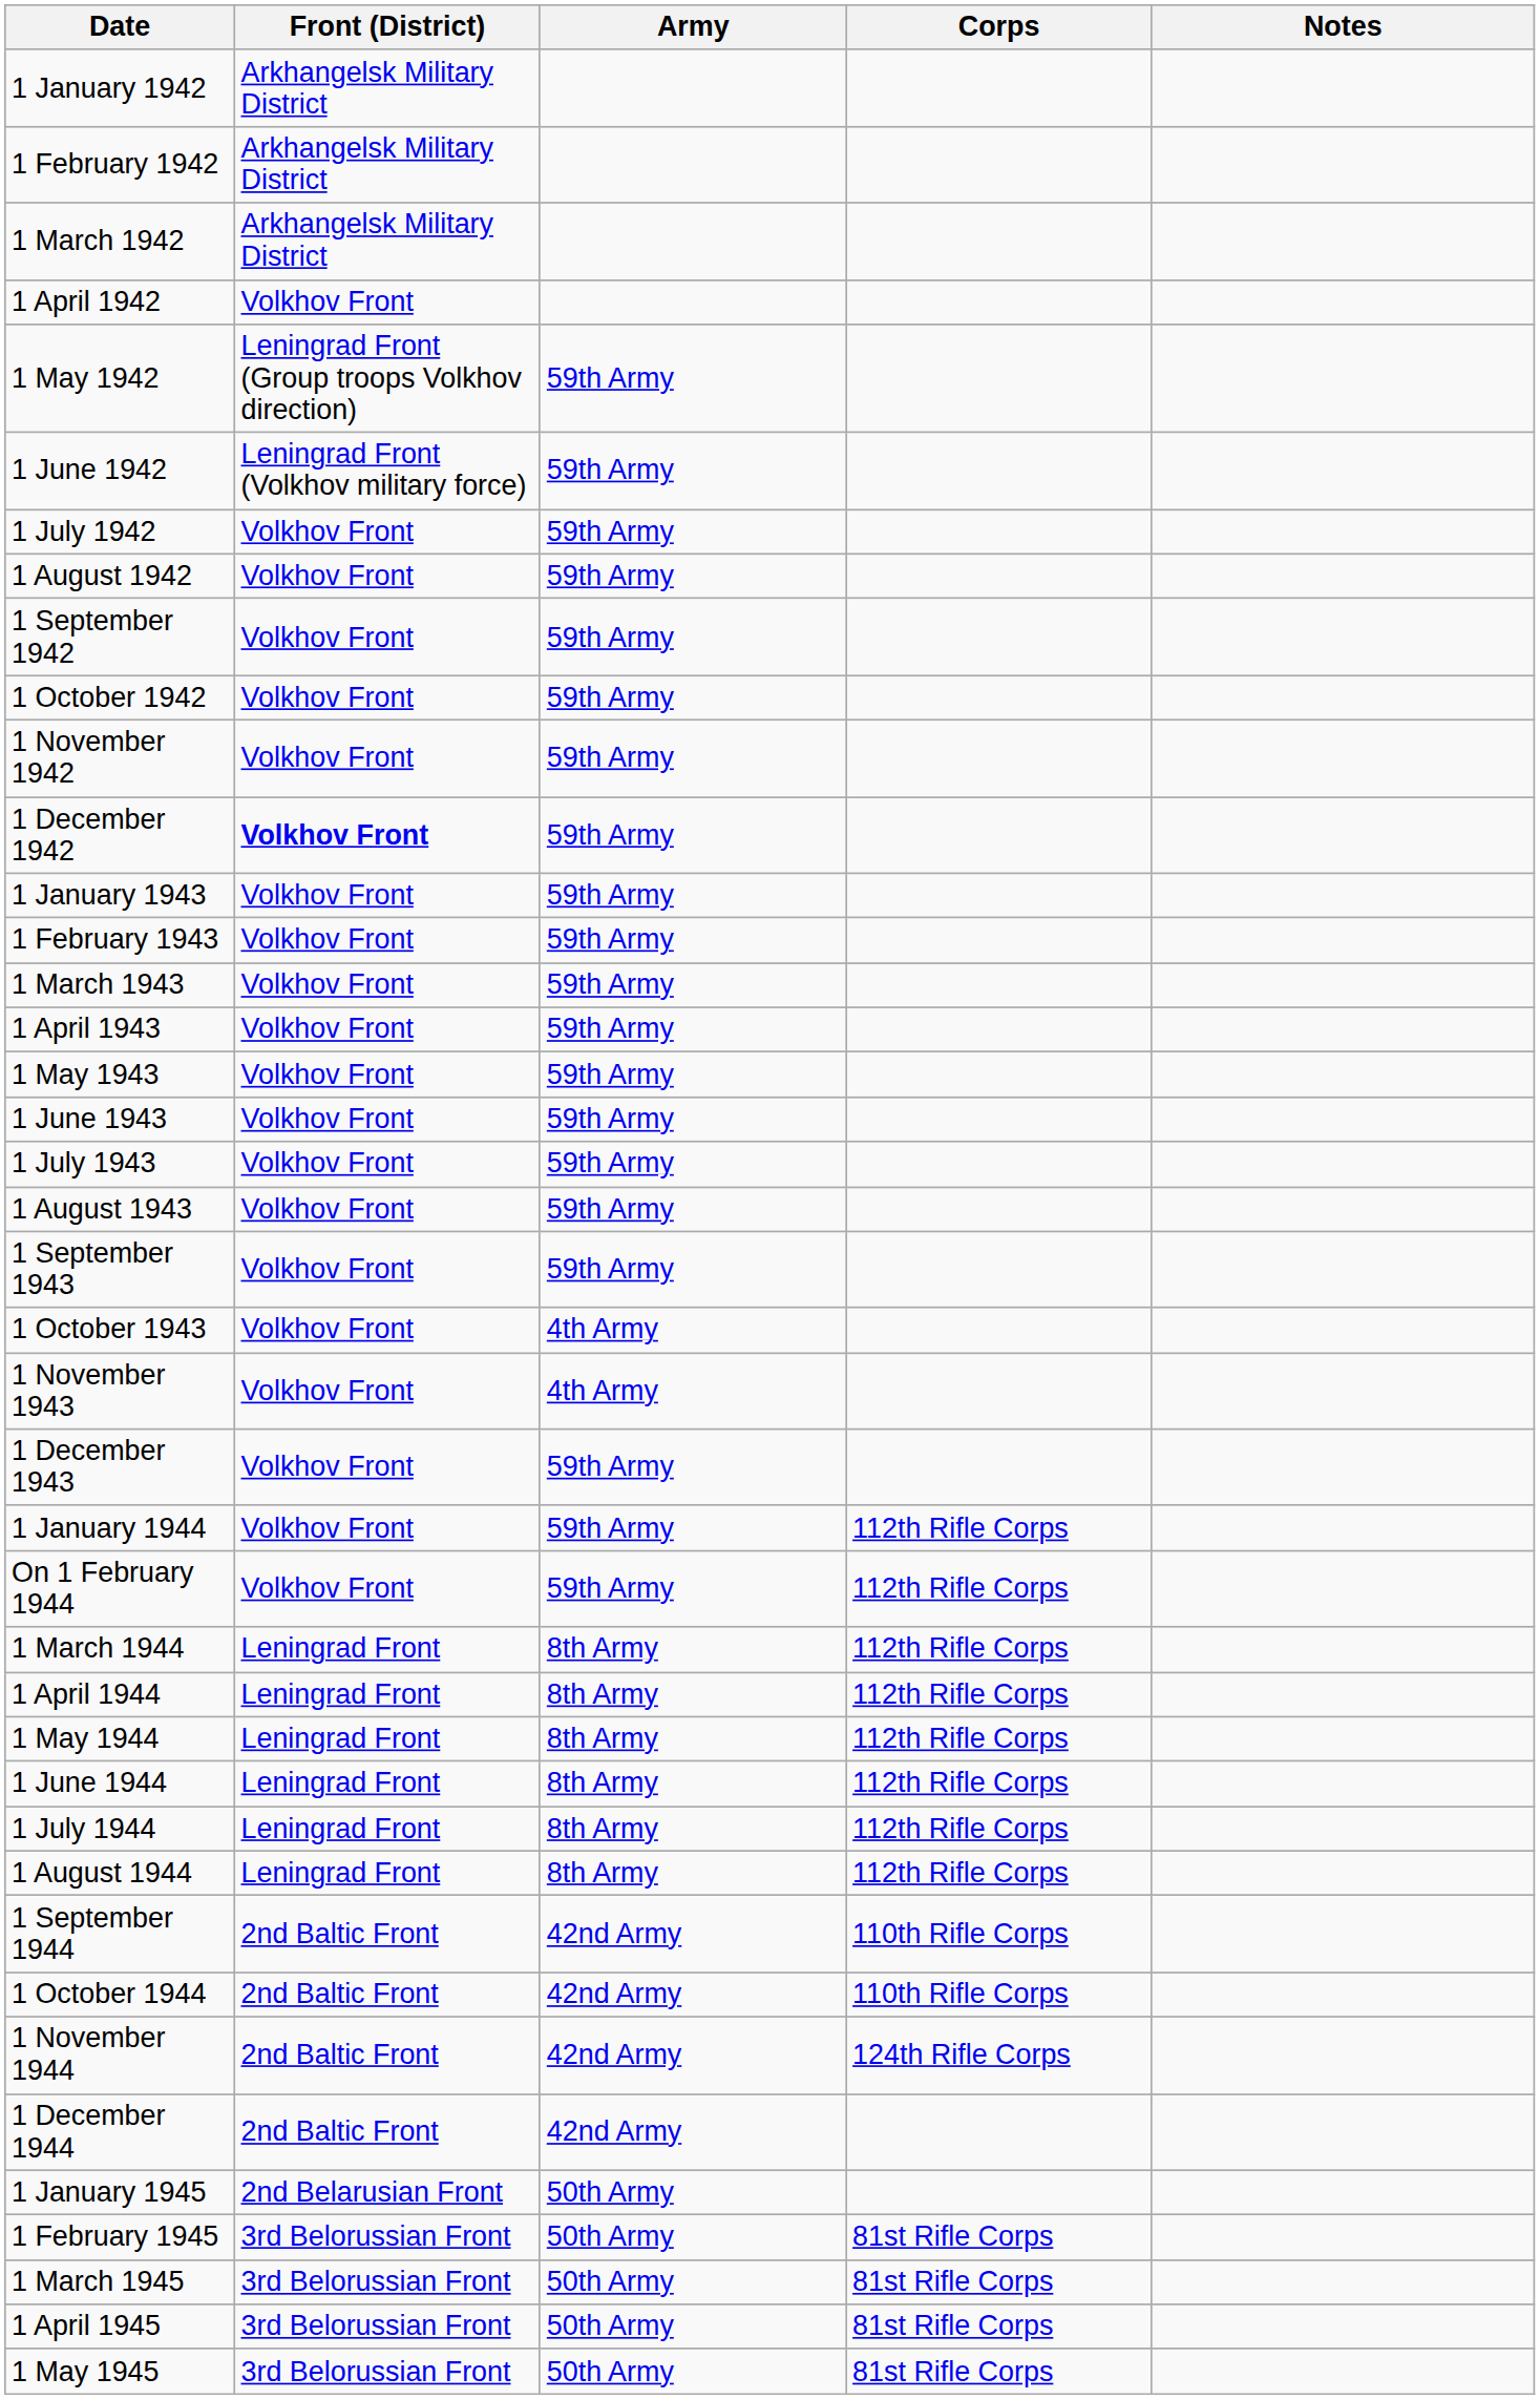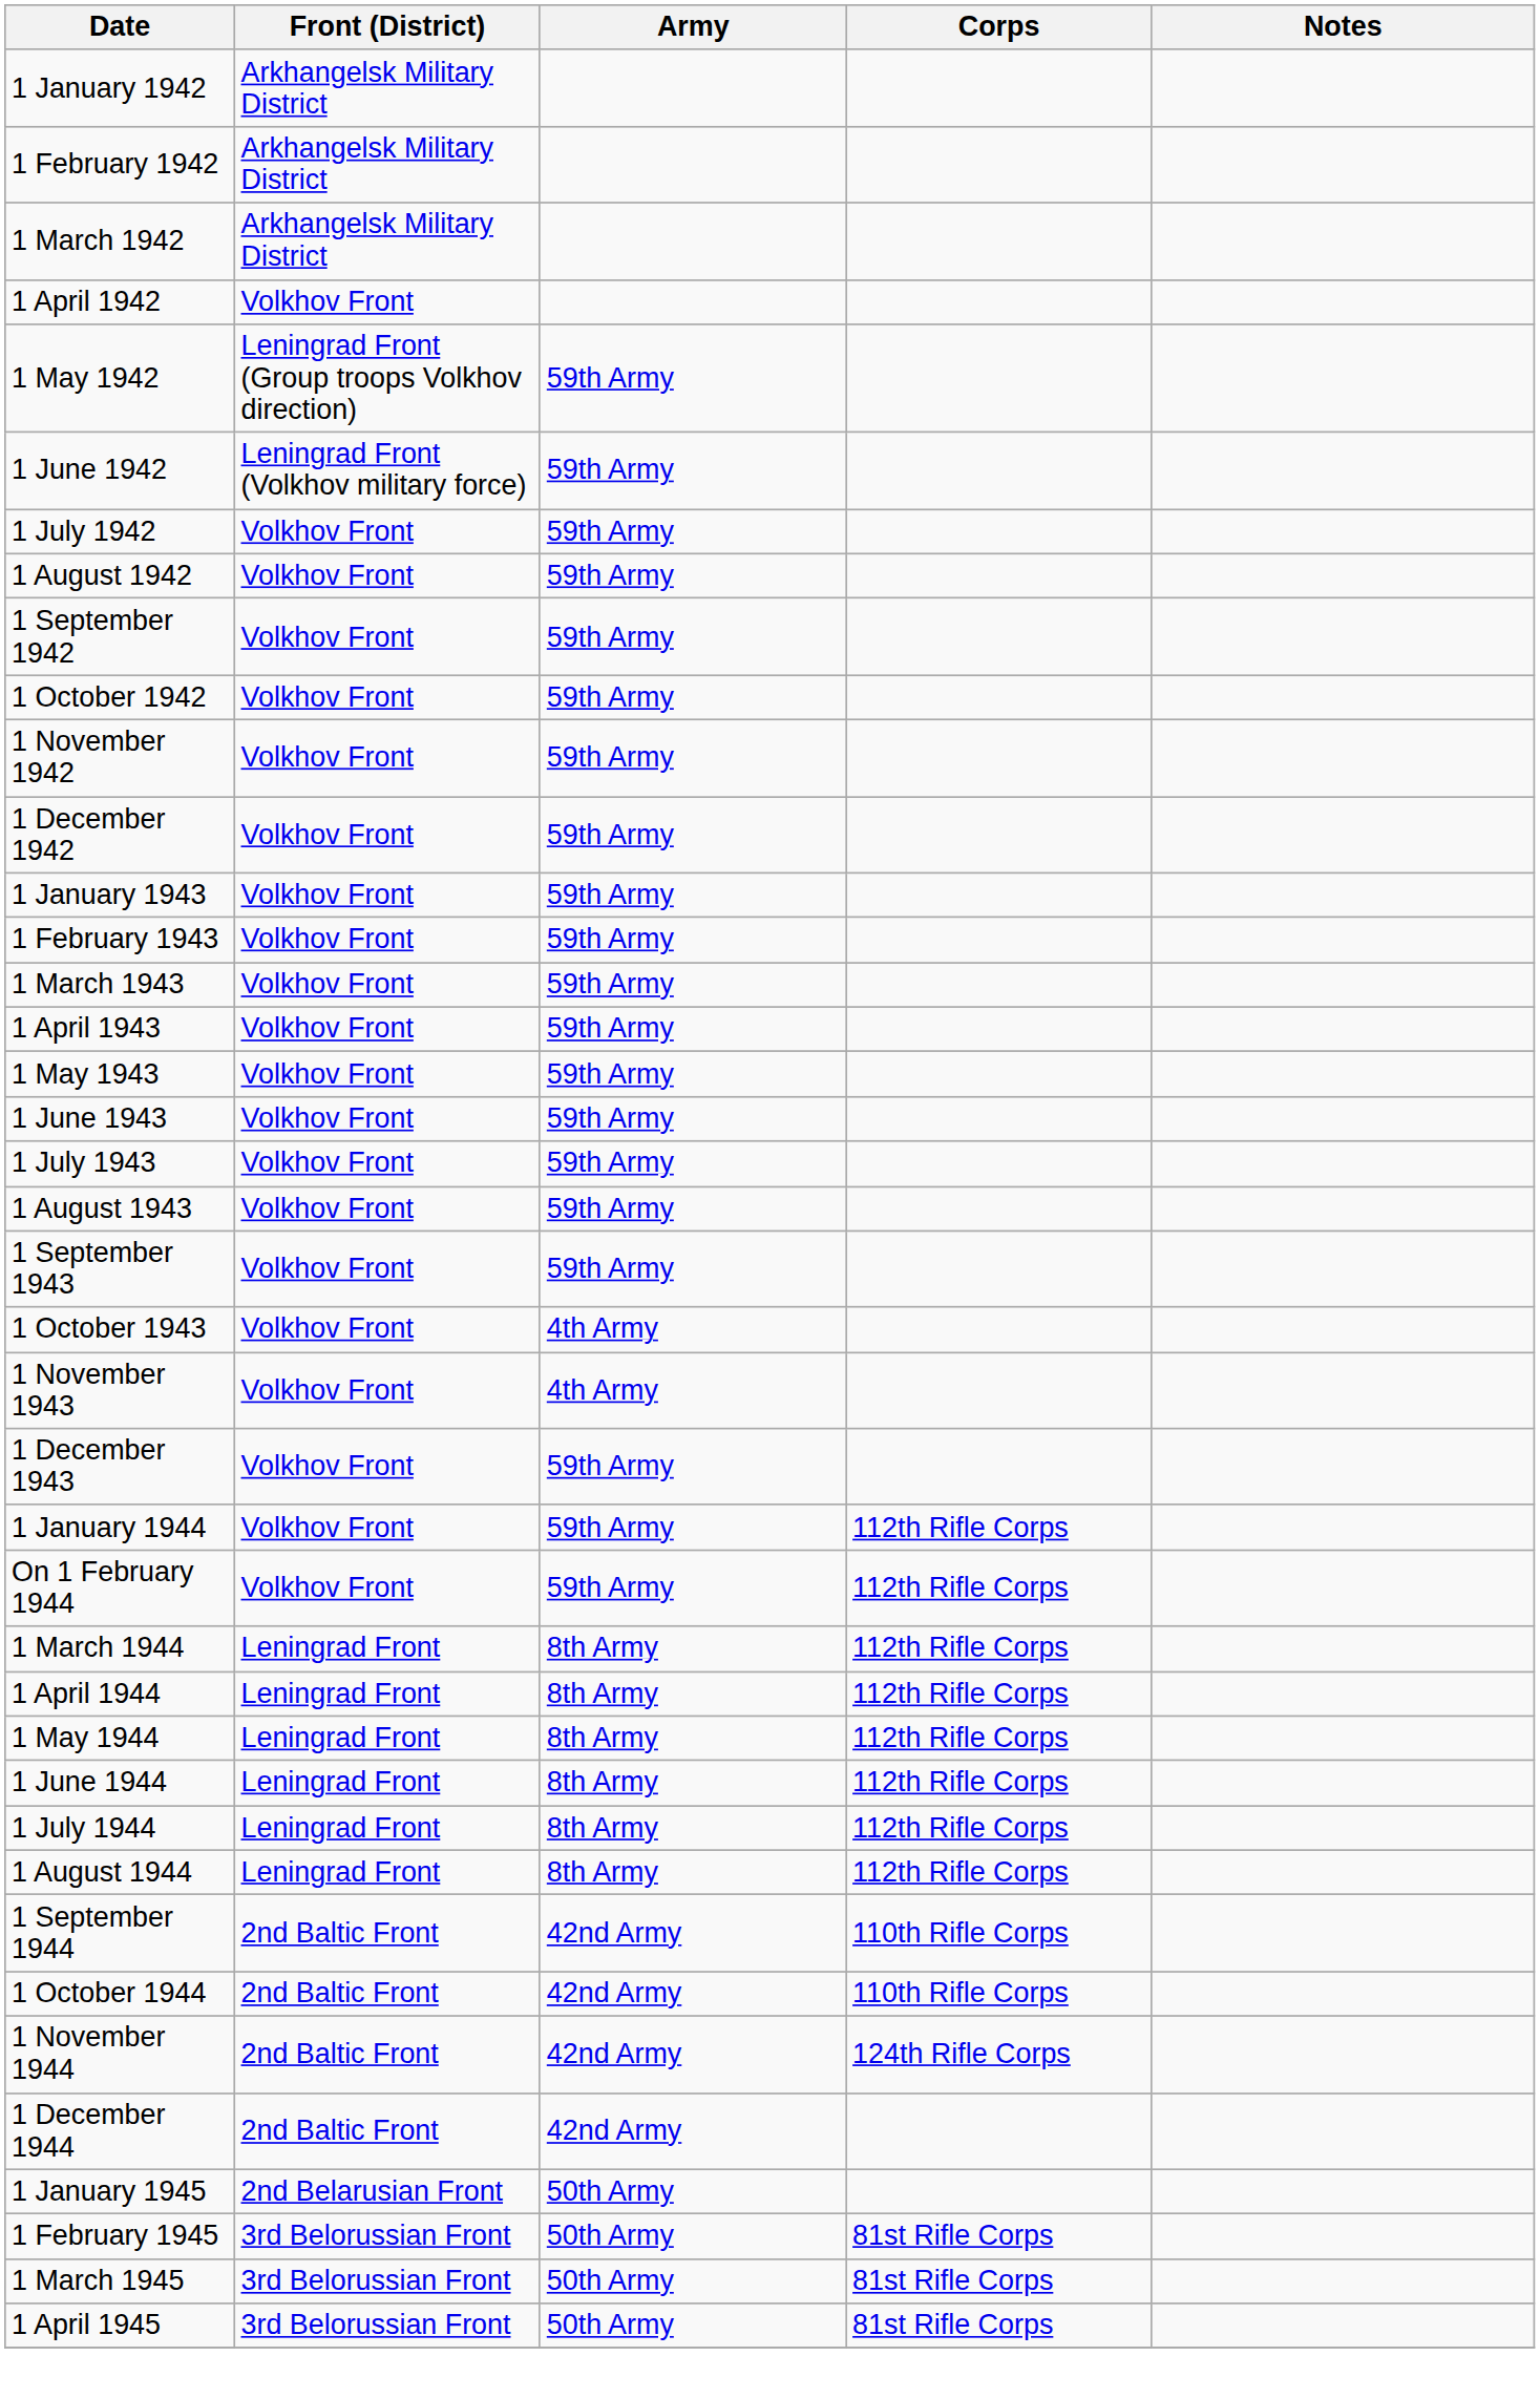 <table class = "wikitable">
 <tr>
 <th width = "15%">Date</th>
 <th width = "20%">Front (District)</th>
 <th width = "20%">Army</th>
 <th width = "20%">Corps</th>
 <th>Notes</th>
 </tr>
 <tr>
 <td>1 January 1942</td>
 <td><a href='#'>Arkhangelsk Military District</a></td>
 <td></td>
 <td></td>
 <td></td>
 </tr>
 <tr>
 <td>1 February 1942</td>
 <td><a href='#'>Arkhangelsk Military District</a></td>
 <td></td>
 <td></td>
 <td></td>
 </tr>
 <tr>
 <td>1 March 1942</td>
 <td><a href='#'>Arkhangelsk Military District</a></td>
 <td></td>
 <td></td>
 <td></td>
 </tr>
 <tr>
 <td>1 April 1942</td>
 <td><a href='#'>Volkhov Front</a></td>
 <td></td>
 <td></td>
 <td></td>
 </tr>
 <tr>
 <td>1 May 1942</td>
 <td><a href='#'>Leningrad Front</a> (Group troops Volkhov direction)</td>
 <td><a href='#'>59th Army</a></td>
 <td></td>
 <td></td>
 </tr>
 <tr>
 <td>1 June 1942</td>
 <td><a href='#'>Leningrad Front</a> (Volkhov military force)</td>
 <td><a href='#'>59th Army</a></td>
 <td></td>
 <td></td>
 </tr>
 <tr>
 <td>1 July 1942</td>
 <td><a href='#'>Volkhov Front</a></td>
 <td><a href='#'>59th Army</a></td>
 <td></td>
 <td></td>
 </tr>
 <tr>
 <td>1 August 1942</td>
 <td><a href='#'>Volkhov Front</a></td>
 <td><a href='#'>59th Army</a></td>
 <td></td>
 <td></td>
 </tr>
 <tr>
 <td>1 September 1942</td>
 <td><a href='#'>Volkhov Front</a></td>
 <td><a href='#'>59th Army</a></td>
 <td></td>
 <td></td>
 </tr>
 <tr>
 <td>1 October 1942</td>
 <td><a href='#'>Volkhov Front</a></td>
 <td><a href='#'>59th Army</a></td>
 <td></td>
 <td></td>
 </tr>
 <tr>
 <td>1 November 1942</td>
 <td><a href='#'>Volkhov Front</a></td>
 <td><a href='#'>59th Army</a></td>
 <td></td>
 <td></td>
 </tr>
 <tr>
 <td>1 December 1942</td>
-<td><strong><a href='#'>Volkhov Front</a></strong></td>
+<td><a href='#'>Volkhov Front</a></td>
 <td><a href='#'>59th Army</a></td>
 <td></td>
 <td></td>
 </tr>
 <tr>
 <td>1 January 1943</td>
 <td><a href='#'>Volkhov Front</a></td>
 <td><a href='#'>59th Army</a></td>
 <td></td>
 <td></td>
 </tr>
 <tr>
 <td>1 February 1943</td>
 <td><a href='#'>Volkhov Front</a></td>
 <td><a href='#'>59th Army</a></td>
 <td></td>
 <td></td>
 </tr>
 <tr>
 <td>1 March 1943</td>
 <td><a href='#'>Volkhov Front</a></td>
 <td><a href='#'>59th Army</a></td>
 <td></td>
 <td></td>
 </tr>
 <tr>
 <td>1 April 1943</td>
 <td><a href='#'>Volkhov Front</a></td>
 <td><a href='#'>59th Army</a></td>
 <td></td>
 <td></td>
 </tr>
 <tr>
 <td>1 May 1943</td>
 <td><a href='#'>Volkhov Front</a></td>
 <td><a href='#'>59th Army</a></td>
 <td></td>
 <td></td>
 </tr>
 <tr>
 <td>1 June 1943</td>
 <td><a href='#'>Volkhov Front</a></td>
 <td><a href='#'>59th Army</a></td>
 <td></td>
 <td></td>
 </tr>
 <tr>
 <td>1 July 1943</td>
 <td><a href='#'>Volkhov Front</a></td>
 <td><a href='#'>59th Army</a></td>
 <td></td>
 <td></td>
 </tr>
 <tr>
 <td>1 August 1943</td>
 <td><a href='#'>Volkhov Front</a></td>
 <td><a href='#'>59th Army</a></td>
 <td></td>
 <td></td>
 </tr>
 <tr>
 <td>1 September 1943</td>
 <td><a href='#'>Volkhov Front</a></td>
 <td><a href='#'>59th Army</a></td>
 <td></td>
 <td></td>
 </tr>
 <tr>
 <td>1 October 1943</td>
 <td><a href='#'>Volkhov Front</a></td>
 <td><a href='#'>4th Army</a></td>
 <td></td>
 <td></td>
 </tr>
 <tr>
 <td>1 November 1943</td>
 <td><a href='#'>Volkhov Front</a></td>
 <td><a href='#'>4th Army</a></td>
 <td></td>
 <td></td>
 </tr>
 <tr>
 <td>1 December 1943</td>
 <td><a href='#'>Volkhov Front</a></td>
 <td><a href='#'>59th Army</a></td>
 <td></td>
 <td></td>
 </tr>
 <tr>
 <td>1 January 1944</td>
 <td><a href='#'>Volkhov Front</a></td>
 <td><a href='#'>59th Army</a></td>
 <td><a href='#'>112th Rifle Corps</a></td>
 <td></td>
 </tr>
 <tr>
 <td>On 1 February 1944</td>
 <td><a href='#'>Volkhov Front</a></td>
 <td><a href='#'>59th Army</a></td>
 <td><a href='#'>112th Rifle Corps</a></td>
 <td></td>
 </tr>
 <tr>
 <td>1 March 1944</td>
 <td><a href='#'>Leningrad Front</a></td>
 <td><a href='#'>8th Army</a></td>
 <td><a href='#'>112th Rifle Corps</a></td>
 <td></td>
 </tr>
 <tr>
 <td>1 April 1944</td>
 <td><a href='#'>Leningrad Front</a></td>
 <td><a href='#'>8th Army</a></td>
 <td><a href='#'>112th Rifle Corps</a></td>
 <td></td>
 </tr>
 <tr>
 <td>1 May 1944</td>
 <td><a href='#'>Leningrad Front</a></td>
 <td><a href='#'>8th Army</a></td>
 <td><a href='#'>112th Rifle Corps</a></td>
 <td></td>
 </tr>
 <tr>
 <td>1 June 1944</td>
 <td><a href='#'>Leningrad Front</a></td>
 <td><a href='#'>8th Army</a></td>
 <td><a href='#'>112th Rifle Corps</a></td>
 <td></td>
 </tr>
 <tr>
 <td>1 July 1944</td>
 <td><a href='#'>Leningrad Front</a></td>
 <td><a href='#'>8th Army</a></td>
 <td><a href='#'>112th Rifle Corps</a></td>
 <td></td>
 </tr>
 <tr>
 <td>1 August 1944</td>
 <td><a href='#'>Leningrad Front</a></td>
 <td><a href='#'>8th Army</a></td>
 <td><a href='#'>112th Rifle Corps</a></td>
 <td></td>
 </tr>
 <tr>
 <td>1 September 1944</td>
 <td><a href='#'>2nd Baltic Front</a></td>
 <td><a href='#'>42nd Army</a></td>
 <td><a href='#'>110th Rifle Corps</a></td>
 <td></td>
 </tr>
 <tr>
 <td>1 October 1944</td>
 <td><a href='#'>2nd Baltic Front</a></td>
 <td><a href='#'>42nd Army</a></td>
 <td><a href='#'>110th Rifle Corps</a></td>
 <td></td>
 </tr>
 <tr>
 <td>1 November 1944</td>
 <td><a href='#'>2nd Baltic Front</a></td>
 <td><a href='#'>42nd Army</a></td>
 <td><a href='#'>124th Rifle Corps</a></td>
 <td></td>
 </tr>
 <tr>
 <td>1 December 1944</td>
 <td><a href='#'>2nd Baltic Front</a></td>
 <td><a href='#'>42nd Army</a></td>
 <td></td>
 <td></td>
 </tr>
 <tr>
 <td>1 January 1945</td>
 <td><a href='#'>2nd Belarusian Front</a></td>
 <td><a href='#'>50th Army</a></td>
 <td></td>
 <td></td>
 </tr>
 <tr>
 <td>1 February 1945</td>
 <td><a href='#'>3rd Belorussian Front</a></td>
 <td><a href='#'>50th Army</a></td>
 <td><a href='#'>81st Rifle Corps</a></td>
 <td></td>
 </tr>
 <tr>
 <td>1 March 1945</td>
 <td><a href='#'>3rd Belorussian Front</a></td>
 <td><a href='#'>50th Army</a></td>
 <td><a href='#'>81st Rifle Corps</a></td>
 <td></td>
 </tr>
 <tr>
 <td>1 April 1945</td>
 <td><a href='#'>3rd Belorussian Front</a></td>
 <td><a href='#'>50th Army</a></td>
 <td><a href='#'>81st Rifle Corps</a></td>
 <td></td>
 </tr>
 <tr>
-<td>1 May 1945</td>
-<td><a href='#'>3rd Belorussian Front</a></td>
-<td><a href='#'>50th Army</a></td>
-<td><a href='#'>81st Rifle Corps</a></td>
-<td></td>
-</tr>
-<tr>
 </tr>
 </table>
